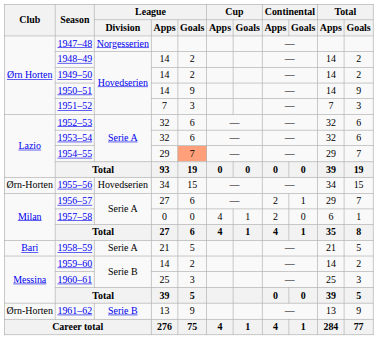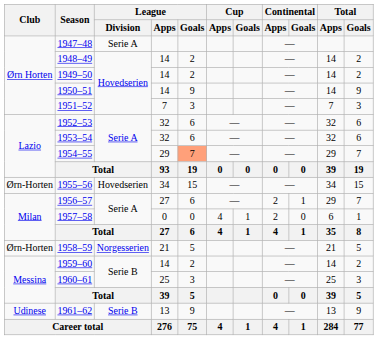 <table class="wikitable" style="text-align:center">
 <tr>
 <th rowspan="2">Club</th>
 <th rowspan="2">Season</th>
 <th colspan="3">League</th>
 <th colspan="2">Cup</th>
 <th colspan="2">Continental</th>
 <th colspan="2">Total</th>
 </tr>
 <tr>
 <th>Division</th>
 <th>Apps</th>
 <th>Goals</th>
 <th>Apps</th>
 <th>Goals</th>
 <th>Apps</th>
 <th>Goals</th>
 <th>Apps</th>
 <th>Goals</th>
 </tr>
 <tr>
 <td rowspan="5"><a href='#'>Ørn Horten</a></td>
 <td><a href='#'>1947–48</a></td>
-<td><a href='#'>Norgesserien</a></td>
+<td>Serie A</td>
 <td></td>
 <td></td>
 <td></td>
 <td></td>
 <td colspan="2">—</td>
 <td></td>
 <td></td>
 </tr>
 <tr>
 <td><a href='#'>1948–49</a></td>
 <td rowspan="4"><a href='#'>Hovedserien</a></td>
 <td>14</td>
 <td>2</td>
 <td></td>
 <td></td>
 <td colspan="2">—</td>
 <td>14</td>
 <td>2</td>
 </tr>
 <tr>
 <td><a href='#'>1949–50</a></td>
 <td>14</td>
 <td>2</td>
 <td></td>
 <td></td>
 <td colspan="2">—</td>
 <td>14</td>
 <td>2</td>
 </tr>
 <tr>
 <td><a href='#'>1950–51</a></td>
 <td>14</td>
 <td>9</td>
 <td></td>
 <td></td>
 <td colspan="2">—</td>
 <td>14</td>
 <td>9</td>
 </tr>
 <tr>
 <td><a href='#'>1951–52</a></td>
 <td>7</td>
 <td>3</td>
 <td></td>
 <td></td>
 <td colspan="2">—</td>
 <td>7</td>
 <td>3</td>
 </tr>
 <tr>
 <td rowspan="4"><a href='#'>Lazio</a></td>
 <td><a href='#'>1952–53</a></td>
 <td rowspan="3"><a href='#'>Serie A</a></td>
 <td>32</td>
 <td>6</td>
 <td colspan="2">—</td>
 <td colspan="2">—</td>
 <td>32</td>
 <td>6</td>
 </tr>
 <tr>
 <td><a href='#'>1953–54</a></td>
 <td>32</td>
 <td>6</td>
 <td colspan="2">—</td>
 <td colspan="2">—</td>
 <td>32</td>
 <td>6</td>
 </tr>
 <tr>
 <td><a href='#'>1954–55</a></td>
 <td>29</td>
 <td style="background: lightsalmon;">7</td>
 <td colspan="2">—</td>
 <td colspan="2">—</td>
 <td>29</td>
 <td>7</td>
 </tr>
 <tr>
 <th colspan="2">Total</th>
 <th>93</th>
 <th>19</th>
 <th>0</th>
 <th>0</th>
 <th>0</th>
 <th>0</th>
 <th>39</th>
 <th>19</th>
 </tr>
 <tr>
 <td>Ørn-Horten</td>
 <td><a href='#'>1955–56</a></td>
 <td>Hovedserien</td>
 <td>34</td>
 <td>15</td>
 <td colspan="2">—</td>
 <td colspan="2">—</td>
 <td>34</td>
 <td>15</td>
 </tr>
 <tr>
 <td rowspan="3"><a href='#'>Milan</a></td>
 <td><a href='#'>1956–57</a></td>
 <td rowspan="2">Serie A</td>
 <td>27</td>
 <td>6</td>
 <td colspan="2">—</td>
 <td>2</td>
 <td>1</td>
 <td>29</td>
 <td>7</td>
 </tr>
 <tr>
 <td><a href='#'>1957–58</a></td>
 <td>0</td>
 <td>0</td>
 <td>4</td>
 <td>1</td>
 <td>2</td>
 <td>0</td>
 <td>6</td>
 <td>1</td>
 </tr>
 <tr>
 <th colspan="2">Total</th>
 <th>27</th>
 <th>6</th>
 <th>4</th>
 <th>1</th>
 <th>4</th>
 <th>1</th>
 <th>35</th>
 <th>8</th>
 </tr>
 <tr>
-<td><a href='#'>Bari</a></td>
+<td>Ørn-Horten</td>
 <td><a href='#'>1958–59</a></td>
-<td>Serie A</td>
+<td><a href='#'>Norgesserien</a></td>
 <td>21</td>
 <td>5</td>
 <td></td>
 <td></td>
 <td colspan="2">—</td>
 <td>21</td>
 <td>5</td>
 </tr>
 <tr>
 <td rowspan="3"><a href='#'>Messina</a></td>
 <td><a href='#'>1959–60</a></td>
 <td rowspan="2">Serie B</td>
 <td>14</td>
 <td>2</td>
 <td></td>
 <td></td>
 <td colspan="2">—</td>
 <td>14</td>
 <td>2</td>
 </tr>
 <tr>
 <td><a href='#'>1960–61</a></td>
 <td>25</td>
 <td>3</td>
 <td></td>
 <td></td>
 <td colspan="2">—</td>
 <td>25</td>
 <td>3</td>
 </tr>
 <tr>
 <th colspan="2">Total</th>
 <th>39</th>
 <th>5</th>
 <th></th>
 <th></th>
 <th>0</th>
 <th>0</th>
 <th>39</th>
 <th>5</th>
 </tr>
 <tr>
-<td>Ørn-Horten</td>
+<td><a href='#'>Udinese</a></td>
 <td><a href='#'>1961–62</a></td>
 <td><a href='#'>Serie B</a></td>
 <td>13</td>
 <td>9</td>
 <td></td>
 <td></td>
 <td colspan="2">—</td>
 <td>13</td>
 <td>9</td>
 </tr>
 <tr>
 <th colspan="3">Career total</th>
 <th>276</th>
 <th>75</th>
 <th>4</th>
 <th>1</th>
 <th>4</th>
 <th>1</th>
 <th>284</th>
 <th>77</th>
 </tr>
 </table>
